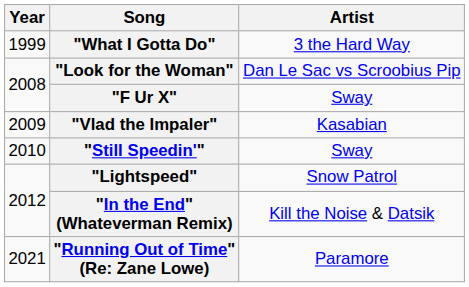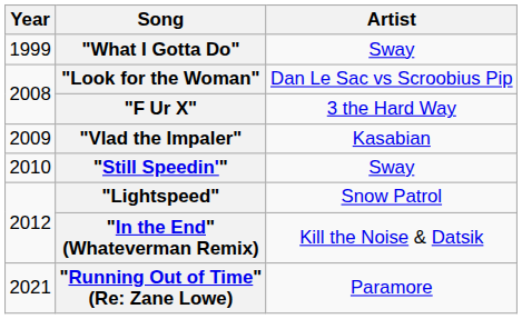 <table class="wikitable plainrowheaders" style="text-align:center;">
 <tr>
 <th scope="col">Year</th>
 <th scope="col">Song</th>
 <th scope="col">Artist</th>
 </tr>
 <tr>
 <td>1999</td>
 <th scope="row">"What I Gotta Do"</th>
-<td><a href='#'>3 the Hard Way</a></td>
+<td><a href='#'>Sway</a></td>
 </tr>
 <tr>
 <td rowspan="2">2008</td>
 <th scope="row">"Look for the Woman"</th>
 <td><a href='#'>Dan Le Sac vs Scroobius Pip</a></td>
 </tr>
 <tr>
 <th scope="row">"F Ur X"</th>
-<td><a href='#'>Sway</a></td>
+<td><a href='#'>3 the Hard Way</a></td>
 </tr>
 <tr>
 <td>2009</td>
 <th scope="row">"Vlad the Impaler"</th>
 <td><a href='#'>Kasabian</a></td>
 </tr>
 <tr>
 <td>2010</td>
 <th scope="row">"<a href='#'>Still Speedin'</a>"</th>
 <td><a href='#'>Sway</a></td>
 </tr>
 <tr>
 <td rowspan="2">2012</td>
 <th scope="row">"Lightspeed"</th>
 <td><a href='#'>Snow Patrol</a></td>
 </tr>
 <tr>
 <th scope="row">"<a href='#'>In the End</a>"<br><span>(Whateverman Remix)</span></th>
 <td><a href='#'>Kill the Noise</a> & <a href='#'>Datsik</a></td>
 </tr>
 <tr>
 <td>2021</td>
 <th scope="row">"<a href='#'>Running Out of Time</a>"<br><span>(Re: Zane Lowe)</span></th>
 <td><a href='#'>Paramore</a></td>
 </tr>
 </table>
